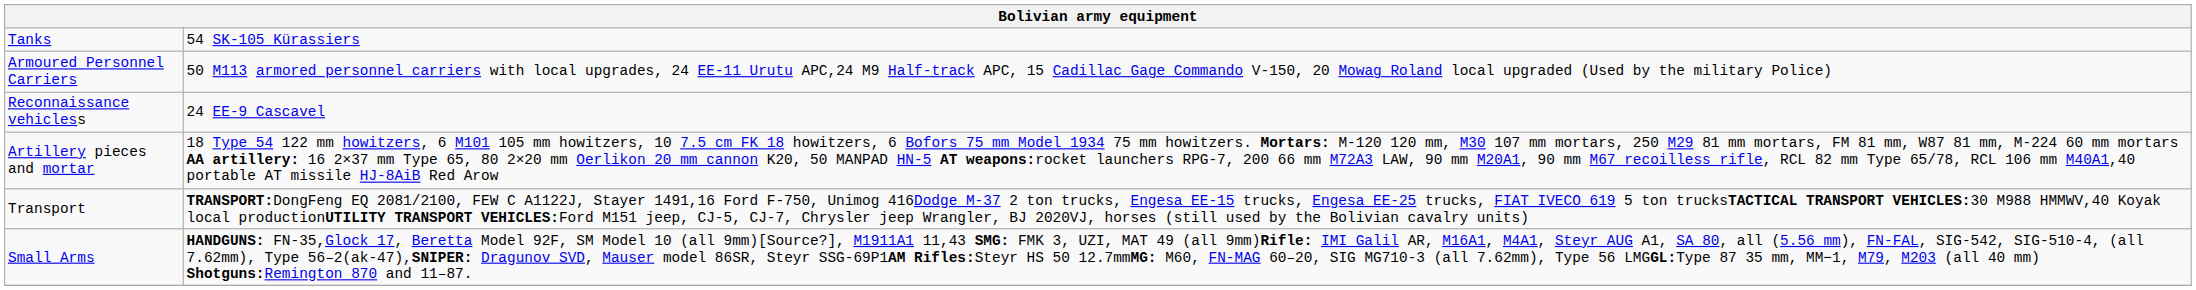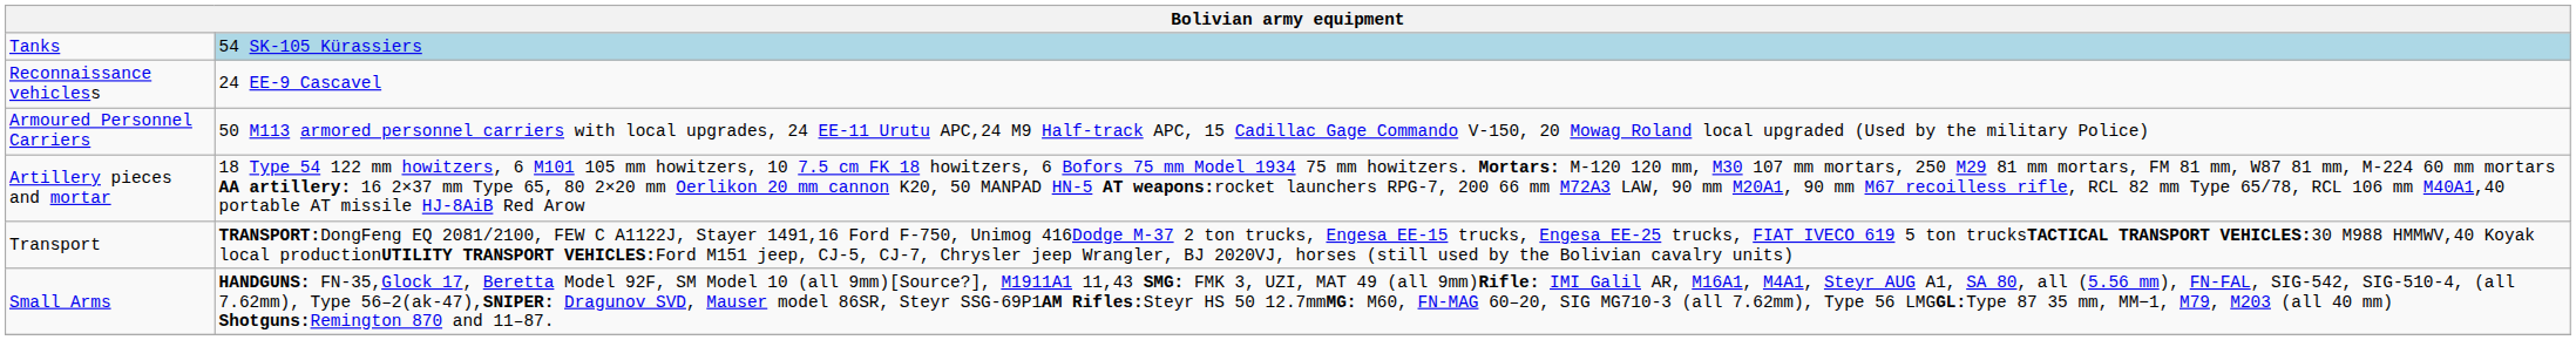 <table class="wikitable">
 <tr>
 <th colspan="2">Bolivian army equipment</th>
 </tr>
 <tr>
 <td><a href='#'>Tanks</a></td>
-<td>54 <a href='#'>SK-105 Kürassiers</a></td>
+<td style="background: lightblue;">54 <a href='#'>SK-105 Kürassiers</a></td>
+</tr>
+<tr>
+<td><a href='#'>Reconnaissance vehicles</a>s</td>
+<td>24 <a href='#'>EE-9 Cascavel</a></td>
 </tr>
 <tr>
 <td><a href='#'>Armoured Personnel Carriers</a></td>
 <td>50 <a href='#'>M113</a> <a href='#'>armored personnel carriers</a> with local upgrades, 24 <a href='#'>EE-11 Urutu</a> APC,24 M9 <a href='#'>Half-track</a> APC, 15 <a href='#'>Cadillac Gage Commando</a> V-150, 20 <a href='#'>Mowag Roland</a> local upgraded (Used by the military Police)</td>
-</tr>
-<tr>
-<td><a href='#'>Reconnaissance vehicles</a>s</td>
-<td>24 <a href='#'>EE-9 Cascavel</a></td>
 </tr>
 <tr>
 <td><a href='#'>Artillery</a> pieces and <a href='#'>mortar</a></td>
 <td>18 <a href='#'>Type 54</a> 122 mm <a href='#'>howitzers</a>, 6 <a href='#'>M101</a> 105 mm howitzers, 10 <a href='#'>7.5&nbsp;cm FK 18</a> howitzers, 6 <a href='#'>Bofors 75 mm Model 1934</a> 75 mm howitzers. <strong>Mortars:</strong> M-120 120 mm, <a href='#'>M30</a> 107 mm mortars, 250 <a href='#'>M29</a> 81 mm mortars, FM 81 mm, W87 81 mm, M-224 60 mm mortars <strong>AA artillery:</strong> 16 2×37 mm Type 65, 80 2×20 mm <a href='#'>Oerlikon 20 mm cannon</a> K20, 50 MANPAD <a href='#'>HN-5</a> <strong>AT weapons:</strong>rocket launchers RPG-7, 200 66 mm <a href='#'>M72A3</a> LAW, 90 mm <a href='#'>M20A1</a>, 90 mm <a href='#'>M67 recoilless rifle</a>, RCL 82 mm Type 65/78, RCL 106 mm <a href='#'>M40A1</a>,40 portable AT missile <a href='#'>HJ-8AiB</a> Red Arow</td>
 </tr>
 <tr>
 <td>Transport</td>
 <td><strong>TRANSPORT:</strong>DongFeng EQ 2081/2100, FEW C A1122J, Stayer 1491,16 Ford F-750, Unimog 416<a href='#'>Dodge M-37</a> 2 ton trucks, <a href='#'>Engesa EE-15</a> trucks, <a href='#'>Engesa EE-25</a> trucks, <a href='#'>FIAT IVECO 619</a> 5 ton trucks<strong>TACTICAL TRANSPORT VEHICLES:</strong>30 M988 HMMWV,40 Koyak local production<strong>UTILITY TRANSPORT VEHICLES:</strong>Ford M151 jeep, CJ-5, CJ-7, Chrysler jeep Wrangler, BJ 2020VJ, horses (still used by the Bolivian cavalry units)</td>
 </tr>
 <tr>
 <td><a href='#'>Small Arms</a></td>
 <td><strong>HANDGUNS:</strong> FN-35,<a href='#'>Glock 17</a>, <a href='#'>Beretta</a> Model 92F, SM Model 10 (all 9mm)[Source?], <a href='#'>M1911A1</a> 11,43 <strong>SMG:</strong> FMK 3, UZI, MAT 49 (all 9mm)<strong>Rifle: </strong><a href='#'>IMI Galil</a> AR, <a href='#'>M16A1</a>, <a href='#'>M4A1</a>, <a href='#'>Steyr AUG</a> A1, <a href='#'>SA 80</a>, all (<a href='#'>5.56 mm</a>), <a href='#'>FN-FAL</a>, SIG-542, SIG-510-4, (all 7.62mm), Type 56–2(ak-47),<strong>SNIPER: </strong><a href='#'>Dragunov SVD</a>, <a href='#'>Mauser</a> model 86SR, Steyr SSG-69P1<strong>AM Rifles:</strong>Steyr HS 50 12.7mm<strong>MG: </strong>M60, <a href='#'>FN-MAG</a> 60–20, SIG MG710-3 (all 7.62mm), Type 56 LMG<strong>GL:</strong>Type 87 35 mm, MM−1, <a href='#'>M79</a>, <a href='#'>M203</a> (all 40 mm) <strong>Shotguns:</strong><a href='#'>Remington 870</a> and 11–87.</td>
 </tr>
 <tr>
 </tr>
 </table>
